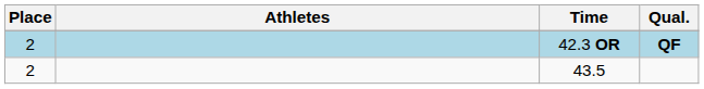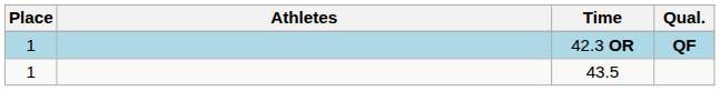 <table class=wikitable style="text-align:center">
 <tr>
 <th width=20>Place</th>
 <th width=460>Athletes</th>
 <th width=90>Time</th>
 <th width=50>Qual.</th>
 </tr>
 <tr>
 </tr>
 <tr bgcolor=lightblue>
-<td>2</td>
+<td>1</td>
 <td align=left></td>
 <td>42.3 <strong>OR</strong></td>
 <td><strong>QF</strong></td>
 </tr>
 <tr>
-<td>2</td>
+<td>1</td>
 <td align=left></td>
 <td>43.5</td>
 <td></td>
 </tr>
 </table>
